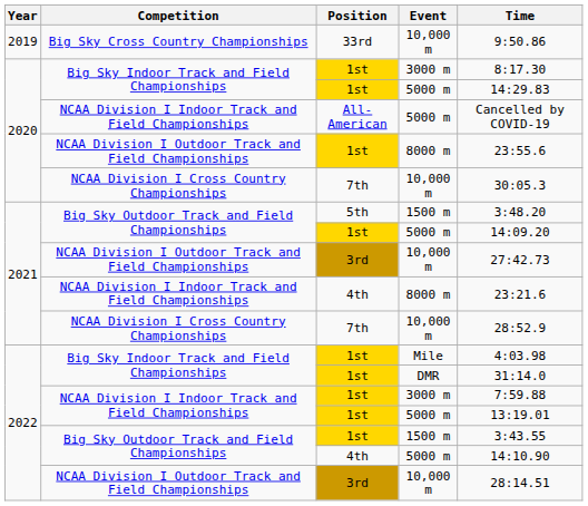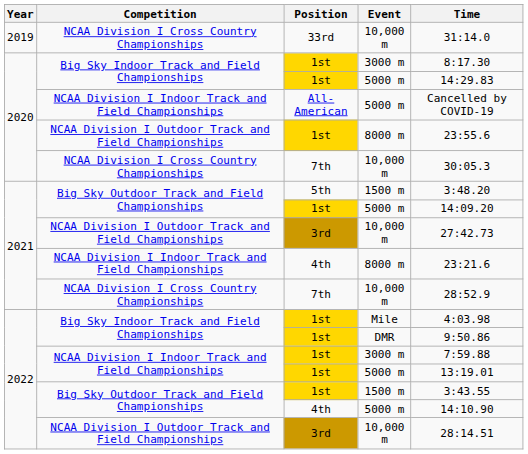 <table class="wikitable sortable" style="text-align:center">
 <tr>
 <th>Year</th>
 <th>Competition</th>
 <th>Position</th>
 <th>Event</th>
 <th>Time</th>
 </tr>
 <tr>
 <td>2019</td>
-<td><a href='#'>Big Sky Cross Country Championships</a></td>
+<td><a href='#'>NCAA Division I Cross Country Championships</a></td>
 <td>33rd</td>
 <td>10,000 m</td>
-<td>9:50.86</td>
+<td>31:14.0</td>
 </tr>
 <tr>
 <td rowspan="5">2020</td>
 <td rowspan="2"><a href='#'>Big Sky Indoor Track and Field Championships</a></td>
 <td bgcolor="gold">1st</td>
 <td>3000 m</td>
 <td>8:17.30</td>
 </tr>
 <tr>
 <td bgcolor="gold">1st</td>
 <td>5000 m</td>
 <td>14:29.83</td>
 </tr>
 <tr>
 <td><a href='#'>NCAA Division I Indoor Track and Field Championships</a></td>
 <td><a href='#'>All-American</a></td>
 <td>5000 m</td>
 <td>Cancelled by COVID-19</td>
 </tr>
 <tr>
 <td><a href='#'>NCAA Division I Outdoor Track and Field Championships</a></td>
 <td bgcolor="gold">1st</td>
 <td>8000 m</td>
 <td>23:55.6</td>
 </tr>
 <tr>
 <td><a href='#'>NCAA Division I Cross Country Championships</a></td>
 <td>7th</td>
 <td>10,000 m</td>
 <td>30:05.3</td>
 </tr>
 <tr>
 <td rowspan="5">2021</td>
 <td rowspan="2"><a href='#'>Big Sky Outdoor Track and Field Championships</a></td>
 <td>5th</td>
 <td>1500 m</td>
 <td>3:48.20</td>
 </tr>
 <tr>
 <td bgcolor="gold">1st</td>
 <td>5000 m</td>
 <td>14:09.20</td>
 </tr>
 <tr>
 <td><a href='#'>NCAA Division I Outdoor Track and Field Championships</a></td>
 <td bgcolor="cc9900">3rd</td>
 <td>10,000 m</td>
 <td>27:42.73</td>
 </tr>
 <tr>
 <td><a href='#'>NCAA Division I Indoor Track and Field Championships</a></td>
 <td>4th</td>
 <td>8000 m</td>
 <td>23:21.6</td>
 </tr>
 <tr>
 <td><a href='#'>NCAA Division I Cross Country Championships</a></td>
 <td>7th</td>
 <td>10,000 m</td>
 <td>28:52.9</td>
 </tr>
 <tr>
 <td rowspan="7">2022</td>
 <td rowspan="2"><a href='#'>Big Sky Indoor Track and Field Championships</a></td>
 <td bgcolor="gold">1st</td>
 <td>Mile</td>
 <td>4:03.98</td>
 </tr>
 <tr>
 <td bgcolor="gold">1st</td>
 <td>DMR</td>
-<td>31:14.0</td>
+<td>9:50.86</td>
 </tr>
 <tr>
 <td rowspan="2"><a href='#'>NCAA Division I Indoor Track and Field Championships</a></td>
 <td bgcolor="gold">1st</td>
 <td>3000 m</td>
 <td>7:59.88</td>
 </tr>
 <tr>
 <td bgcolor="gold">1st</td>
 <td>5000 m</td>
 <td>13:19.01</td>
 </tr>
 <tr>
 <td rowspan="2"><a href='#'>Big Sky Outdoor Track and Field Championships</a></td>
 <td bgcolor="gold">1st</td>
 <td>1500 m</td>
 <td>3:43.55</td>
 </tr>
 <tr>
 <td>4th</td>
 <td>5000 m</td>
 <td>14:10.90</td>
 </tr>
 <tr>
 <td><a href='#'>NCAA Division I Outdoor Track and Field Championships</a></td>
 <td bgcolor="cc9900">3rd</td>
 <td>10,000 m</td>
 <td>28:14.51</td>
 </tr>
 </table>
